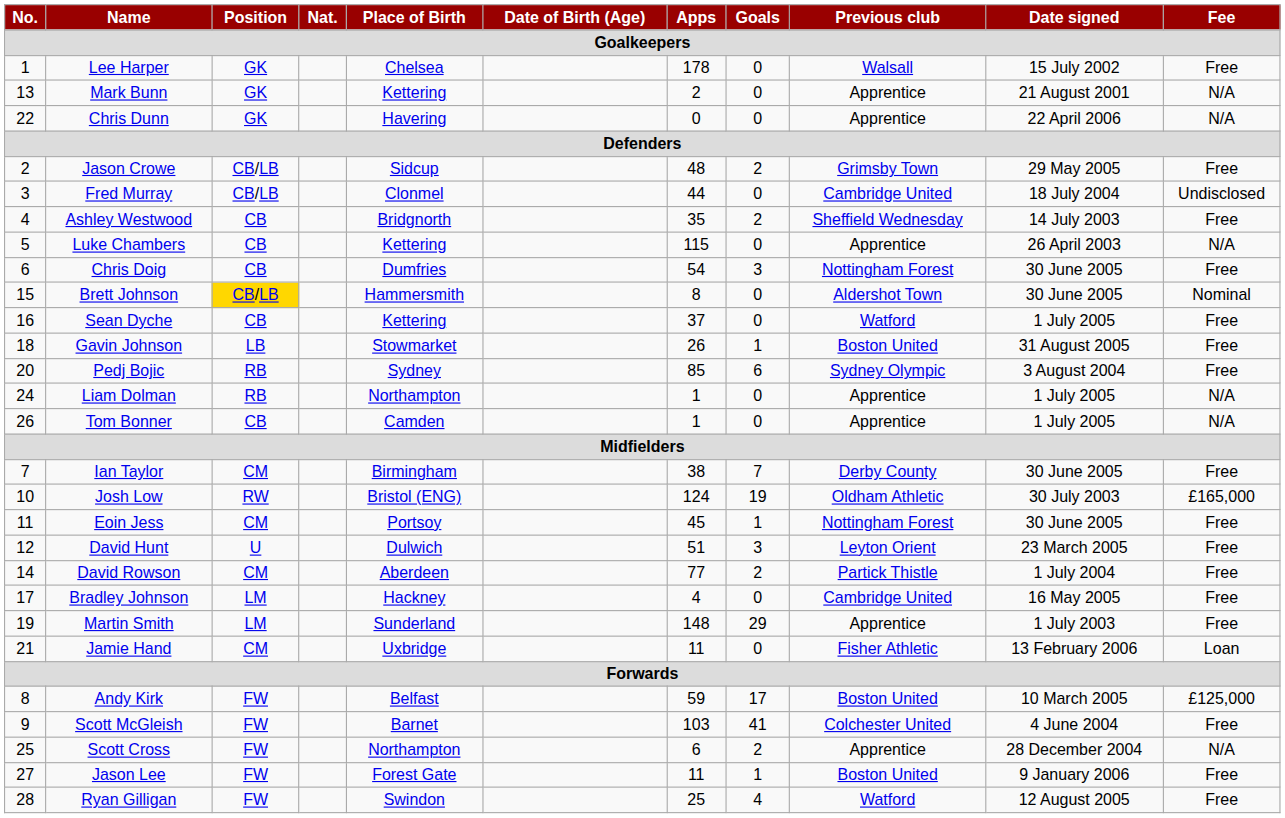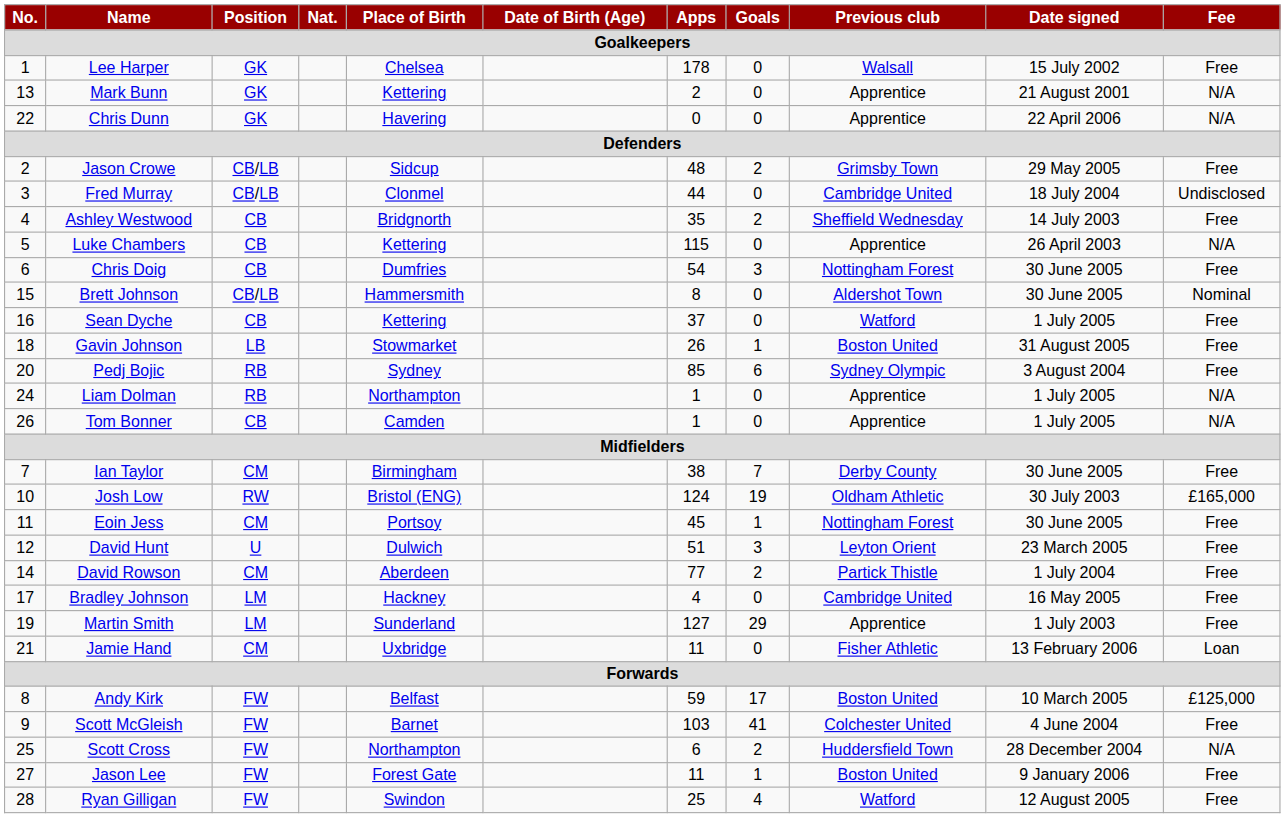 <table class="wikitable" style="text-align:center; font-size:90%; width:91%;">
 <tr>
 <th style="background:#900; color:#FFF; text-align:center;">No.</th>
 <th style="background:#900; color:#FFF; text-align:center;">Name</th>
 <th style="background:#900; color:#FFF; text-align:center;">Position</th>
 <th style="background:#900; color:#FFF; text-align:center;">Nat.</th>
 <th style="background:#900; color:#FFF; text-align:center;">Place of Birth</th>
 <th style="background:#900; color:#FFF; text-align:center;">Date of Birth (Age)</th>
 <th style="background:#900; color:#FFF; text-align:center;">Apps</th>
 <th style="background:#900; color:#FFF; text-align:center;">Goals</th>
 <th style="background:#900; color:#FFF; text-align:center;">Previous club</th>
 <th style="background:#900; color:#FFF; text-align:center;">Date signed</th>
 <th style="background:#900; color:#FFF; text-align:center;">Fee</th>
 </tr>
 <tr>
 <th colspan="12" style="background:#dcdcdc; text-align:center;">Goalkeepers</th>
 </tr>
 <tr>
 <td>1</td>
 <td><a href='#'>Lee Harper</a></td>
 <td><a href='#'>GK</a></td>
 <td></td>
 <td><a href='#'>Chelsea</a></td>
 <td></td>
 <td>178</td>
 <td>0</td>
 <td><a href='#'>Walsall</a></td>
 <td>15 July 2002</td>
 <td>Free</td>
 </tr>
 <tr>
 <td>13</td>
 <td><a href='#'>Mark Bunn</a></td>
 <td><a href='#'>GK</a></td>
 <td></td>
 <td><a href='#'>Kettering</a></td>
 <td></td>
 <td>2</td>
 <td>0</td>
 <td>Apprentice</td>
 <td>21 August 2001</td>
 <td>N/A</td>
 </tr>
 <tr>
 <td>22</td>
 <td><a href='#'>Chris Dunn</a></td>
 <td><a href='#'>GK</a></td>
 <td></td>
 <td><a href='#'>Havering</a></td>
 <td></td>
 <td>0</td>
 <td>0</td>
 <td>Apprentice</td>
 <td>22 April 2006</td>
 <td>N/A</td>
 </tr>
 <tr>
 <th colspan="12" style="background:#dcdcdc; text-align:center;">Defenders</th>
 </tr>
 <tr>
 <td>2</td>
 <td><a href='#'>Jason Crowe</a></td>
 <td><a href='#'>CB</a>/<a href='#'>LB</a></td>
 <td></td>
 <td><a href='#'>Sidcup</a></td>
 <td></td>
 <td>48</td>
 <td>2</td>
 <td><a href='#'>Grimsby Town</a></td>
 <td>29 May 2005</td>
 <td>Free</td>
 </tr>
 <tr>
 <td>3</td>
 <td><a href='#'>Fred Murray</a></td>
 <td><a href='#'>CB</a>/<a href='#'>LB</a></td>
 <td></td>
 <td><a href='#'>Clonmel</a></td>
 <td></td>
 <td>44</td>
 <td>0</td>
 <td><a href='#'>Cambridge United</a></td>
 <td>18 July 2004</td>
 <td>Undisclosed</td>
 </tr>
 <tr>
 <td>4</td>
 <td><a href='#'>Ashley Westwood</a></td>
 <td><a href='#'>CB</a></td>
 <td></td>
 <td><a href='#'>Bridgnorth</a></td>
 <td></td>
 <td>35</td>
 <td>2</td>
 <td><a href='#'>Sheffield Wednesday</a></td>
 <td>14 July 2003</td>
 <td>Free</td>
 </tr>
 <tr>
 <td>5</td>
 <td><a href='#'>Luke Chambers</a></td>
 <td><a href='#'>CB</a></td>
 <td></td>
 <td><a href='#'>Kettering</a></td>
 <td></td>
 <td>115</td>
 <td>0</td>
 <td>Apprentice</td>
 <td>26 April 2003</td>
 <td>N/A</td>
 </tr>
 <tr>
 <td>6</td>
 <td><a href='#'>Chris Doig</a></td>
 <td><a href='#'>CB</a></td>
 <td></td>
 <td><a href='#'>Dumfries</a></td>
 <td></td>
 <td>54</td>
 <td>3</td>
 <td><a href='#'>Nottingham Forest</a></td>
 <td>30 June 2005</td>
 <td>Free</td>
 </tr>
 <tr>
 <td>15</td>
 <td><a href='#'>Brett Johnson</a></td>
-<td style="background: gold;"><a href='#'>CB</a>/<a href='#'>LB</a></td>
+<td><a href='#'>CB</a>/<a href='#'>LB</a></td>
 <td></td>
 <td><a href='#'>Hammersmith</a></td>
 <td></td>
 <td>8</td>
 <td>0</td>
 <td><a href='#'>Aldershot Town</a></td>
 <td>30 June 2005</td>
 <td>Nominal</td>
 </tr>
 <tr>
 <td>16</td>
 <td><a href='#'>Sean Dyche</a></td>
 <td><a href='#'>CB</a></td>
 <td></td>
 <td><a href='#'>Kettering</a></td>
 <td></td>
 <td>37</td>
 <td>0</td>
 <td><a href='#'>Watford</a></td>
 <td>1 July 2005</td>
 <td>Free</td>
 </tr>
 <tr>
 <td>18</td>
 <td><a href='#'>Gavin Johnson</a></td>
 <td><a href='#'>LB</a></td>
 <td></td>
 <td><a href='#'>Stowmarket</a></td>
 <td></td>
 <td>26</td>
 <td>1</td>
 <td><a href='#'>Boston United</a></td>
 <td>31 August 2005</td>
 <td>Free</td>
 </tr>
 <tr>
 <td>20</td>
 <td><a href='#'>Pedj Bojic</a></td>
 <td><a href='#'>RB</a></td>
 <td></td>
 <td><a href='#'>Sydney</a></td>
 <td></td>
 <td>85</td>
 <td>6</td>
 <td><a href='#'>Sydney Olympic</a></td>
 <td>3 August 2004</td>
 <td>Free</td>
 </tr>
 <tr>
 <td>24</td>
 <td><a href='#'>Liam Dolman</a></td>
 <td><a href='#'>RB</a></td>
 <td></td>
 <td><a href='#'>Northampton</a></td>
 <td></td>
 <td>1</td>
 <td>0</td>
 <td>Apprentice</td>
 <td>1 July 2005</td>
 <td>N/A</td>
 </tr>
 <tr>
 <td>26</td>
 <td><a href='#'>Tom Bonner</a></td>
 <td><a href='#'>CB</a></td>
 <td></td>
 <td><a href='#'>Camden</a></td>
 <td></td>
 <td>1</td>
 <td>0</td>
 <td>Apprentice</td>
 <td>1 July 2005</td>
 <td>N/A</td>
 </tr>
 <tr>
 <th colspan="12" style="background:#dcdcdc; text-align:center;">Midfielders</th>
 </tr>
 <tr>
 <td>7</td>
 <td><a href='#'>Ian Taylor</a></td>
 <td><a href='#'>CM</a></td>
 <td></td>
 <td><a href='#'>Birmingham</a></td>
 <td></td>
 <td>38</td>
 <td>7</td>
 <td><a href='#'>Derby County</a></td>
 <td>30 June 2005</td>
 <td>Free</td>
 </tr>
 <tr>
 <td>10</td>
 <td><a href='#'>Josh Low</a></td>
 <td><a href='#'>RW</a></td>
 <td></td>
 <td><a href='#'>Bristol (ENG)</a></td>
 <td></td>
 <td>124</td>
 <td>19</td>
 <td><a href='#'>Oldham Athletic</a></td>
 <td>30 July 2003</td>
 <td>£165,000</td>
 </tr>
 <tr>
 <td>11</td>
 <td><a href='#'>Eoin Jess</a></td>
 <td><a href='#'>CM</a></td>
 <td></td>
 <td><a href='#'>Portsoy</a></td>
 <td></td>
 <td>45</td>
 <td>1</td>
 <td><a href='#'>Nottingham Forest</a></td>
 <td>30 June 2005</td>
 <td>Free</td>
 </tr>
 <tr>
 <td>12</td>
 <td><a href='#'>David Hunt</a></td>
 <td><a href='#'>U</a></td>
 <td></td>
 <td><a href='#'>Dulwich</a></td>
 <td></td>
 <td>51</td>
 <td>3</td>
 <td><a href='#'>Leyton Orient</a></td>
 <td>23 March 2005</td>
 <td>Free</td>
 </tr>
 <tr>
 <td>14</td>
 <td><a href='#'>David Rowson</a></td>
 <td><a href='#'>CM</a></td>
 <td></td>
 <td><a href='#'>Aberdeen</a></td>
 <td></td>
 <td>77</td>
 <td>2</td>
 <td><a href='#'>Partick Thistle</a></td>
 <td>1 July 2004</td>
 <td>Free</td>
 </tr>
 <tr>
 <td>17</td>
 <td><a href='#'>Bradley Johnson</a></td>
 <td><a href='#'>LM</a></td>
 <td></td>
 <td><a href='#'>Hackney</a></td>
 <td></td>
 <td>4</td>
 <td>0</td>
 <td><a href='#'>Cambridge United</a></td>
 <td>16 May 2005</td>
 <td>Free</td>
 </tr>
 <tr>
 <td>19</td>
 <td><a href='#'>Martin Smith</a></td>
 <td><a href='#'>LM</a></td>
 <td></td>
 <td><a href='#'>Sunderland</a></td>
 <td></td>
-<td>148</td>
+<td>127</td>
 <td>29</td>
 <td>Apprentice</td>
 <td>1 July 2003</td>
 <td>Free</td>
 </tr>
 <tr>
 <td>21</td>
 <td><a href='#'>Jamie Hand</a></td>
 <td><a href='#'>CM</a></td>
 <td></td>
 <td><a href='#'>Uxbridge</a></td>
 <td></td>
 <td>11</td>
 <td>0</td>
 <td><a href='#'>Fisher Athletic</a></td>
 <td>13 February 2006</td>
 <td>Loan</td>
 </tr>
 <tr>
 <th colspan="12" style="background:#dcdcdc; text-align:center;">Forwards</th>
 </tr>
 <tr>
 <td>8</td>
 <td><a href='#'>Andy Kirk</a></td>
 <td><a href='#'>FW</a></td>
 <td></td>
 <td><a href='#'>Belfast</a></td>
 <td></td>
 <td>59</td>
 <td>17</td>
 <td><a href='#'>Boston United</a></td>
 <td>10 March 2005</td>
 <td>£125,000</td>
 </tr>
 <tr>
 <td>9</td>
 <td><a href='#'>Scott McGleish</a></td>
 <td><a href='#'>FW</a></td>
 <td></td>
 <td><a href='#'>Barnet</a></td>
 <td></td>
 <td>103</td>
 <td>41</td>
 <td><a href='#'>Colchester United</a></td>
 <td>4 June 2004</td>
 <td>Free</td>
 </tr>
 <tr>
 <td>25</td>
 <td><a href='#'>Scott Cross</a></td>
 <td><a href='#'>FW</a></td>
 <td></td>
 <td><a href='#'>Northampton</a></td>
 <td></td>
 <td>6</td>
 <td>2</td>
-<td>Apprentice</td>
+<td><a href='#'>Huddersfield Town</a></td>
 <td>28 December 2004</td>
 <td>N/A</td>
 </tr>
 <tr>
 <td>27</td>
 <td><a href='#'>Jason Lee</a></td>
 <td><a href='#'>FW</a></td>
 <td></td>
 <td><a href='#'>Forest Gate</a></td>
 <td></td>
 <td>11</td>
 <td>1</td>
 <td><a href='#'>Boston United</a></td>
 <td>9 January 2006</td>
 <td>Free</td>
 </tr>
 <tr>
 <td>28</td>
 <td><a href='#'>Ryan Gilligan</a></td>
 <td><a href='#'>FW</a></td>
 <td></td>
 <td><a href='#'>Swindon</a></td>
 <td></td>
 <td>25</td>
 <td>4</td>
 <td><a href='#'>Watford</a></td>
 <td>12 August 2005</td>
 <td>Free</td>
 </tr>
 </table>
